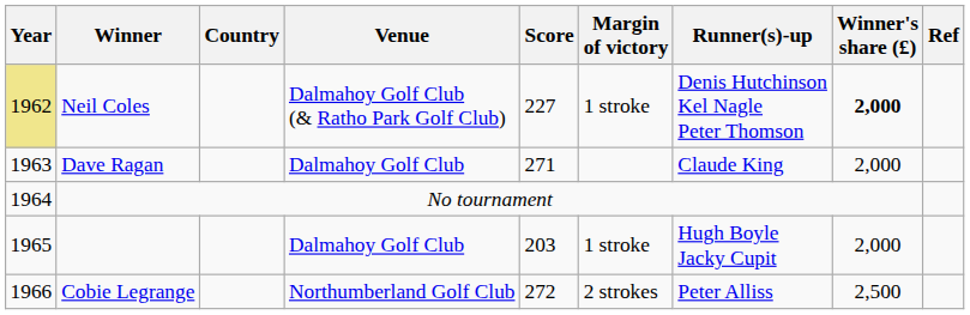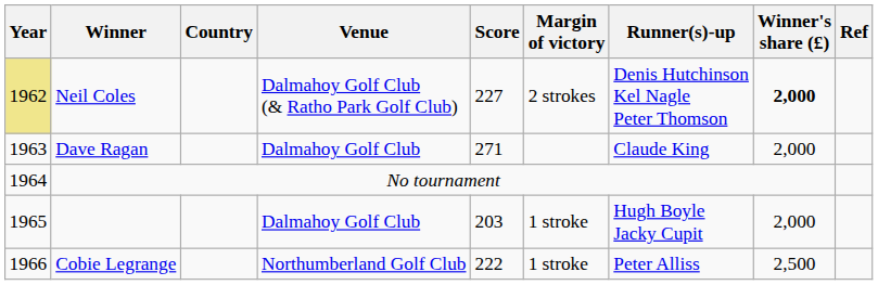 <table class=wikitable style="font-size:95%">
 <tr>
 <th>Year</th>
 <th>Winner</th>
 <th>Country</th>
 <th>Venue</th>
 <th>Score</th>
 <th>Margin<br>of victory</th>
 <th>Runner(s)-up</th>
 <th>Winner's<br>share (£)</th>
 <th>Ref</th>
 </tr>
 <tr>
 <td style="background: khaki;">1962</td>
 <td><a href='#'>Neil Coles</a></td>
 <td></td>
 <td><a href='#'>Dalmahoy Golf Club</a><br>(& <a href='#'>Ratho Park Golf Club</a>)</td>
 <td>227</td>
-<td>1 stroke</td>
+<td>2 strokes</td>
 <td> <a href='#'>Denis Hutchinson</a><br> <a href='#'>Kel Nagle</a><br> <a href='#'>Peter Thomson</a></td>
 <td align=center><strong>2,000</strong></td>
 <td></td>
 </tr>
 <tr>
 <td>1963</td>
 <td><a href='#'>Dave Ragan</a></td>
 <td></td>
 <td><a href='#'>Dalmahoy Golf Club</a></td>
 <td>271</td>
 <td></td>
 <td> <a href='#'>Claude King</a></td>
 <td align=center>2,000</td>
 <td></td>
 </tr>
 <tr>
 <td>1964</td>
 <td colspan=7 align=center><em>No tournament</em></td>
 <td></td>
 </tr>
 <tr>
 <td>1965</td>
 <td></td>
 <td></td>
 <td><a href='#'>Dalmahoy Golf Club</a></td>
 <td>203</td>
 <td>1 stroke</td>
 <td> <a href='#'>Hugh Boyle</a><br> <a href='#'>Jacky Cupit</a></td>
 <td align=center>2,000</td>
 <td></td>
 </tr>
 <tr>
 <td>1966</td>
 <td><a href='#'>Cobie Legrange</a></td>
 <td></td>
 <td><a href='#'>Northumberland Golf Club</a></td>
-<td>272</td>
-<td>2 strokes</td>
+<td>222</td>
+<td>1 stroke</td>
 <td> <a href='#'>Peter Alliss</a></td>
 <td align=center>2,500</td>
 <td></td>
 </tr>
 </table>
